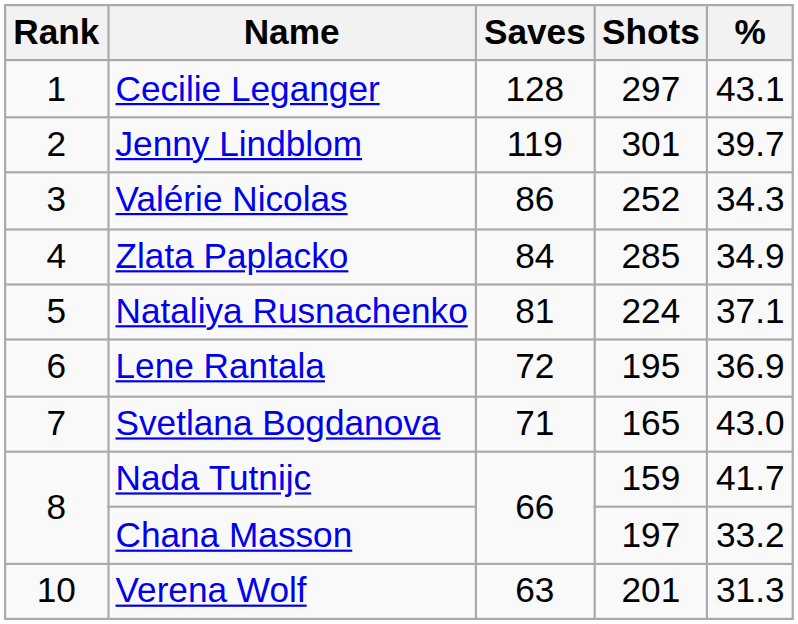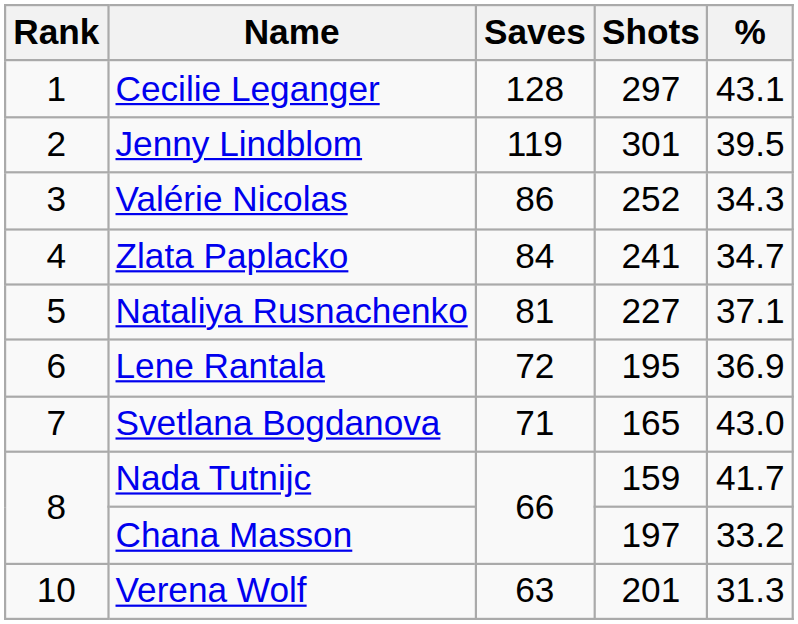 <table class="wikitable" style="text-align: center">
 <tr>
 <th>Rank</th>
 <th>Name</th>
 <th>Saves</th>
 <th>Shots</th>
 <th>%</th>
 </tr>
 <tr>
 <td>1</td>
 <td align=left> <a href='#'>Cecilie Leganger</a></td>
 <td>128</td>
 <td>297</td>
 <td>43.1</td>
 </tr>
 <tr>
 <td>2</td>
 <td align=left> <a href='#'>Jenny Lindblom</a></td>
 <td>119</td>
 <td>301</td>
-<td>39.7</td>
+<td>39.5</td>
 </tr>
 <tr>
 <td>3</td>
 <td align=left> <a href='#'>Valérie Nicolas</a></td>
 <td>86</td>
 <td>252</td>
 <td>34.3</td>
 </tr>
 <tr>
 <td>4</td>
 <td align=left> <a href='#'>Zlata Paplacko</a></td>
 <td>84</td>
-<td>285</td>
-<td>34.9</td>
+<td>241</td>
+<td>34.7</td>
 </tr>
 <tr>
 <td>5</td>
 <td align=left> <a href='#'>Nataliya Rusnachenko</a></td>
 <td>81</td>
-<td>224</td>
+<td>227</td>
 <td>37.1</td>
 </tr>
 <tr>
 <td>6</td>
 <td align=left> <a href='#'>Lene Rantala</a></td>
 <td>72</td>
 <td>195</td>
 <td>36.9</td>
 </tr>
 <tr>
 <td>7</td>
 <td align=left> <a href='#'>Svetlana Bogdanova</a></td>
 <td>71</td>
 <td>165</td>
 <td>43.0</td>
 </tr>
 <tr>
 <td rowspan=2>8</td>
 <td align=left> <a href='#'>Nada Tutnijc</a></td>
 <td rowspan=2>66</td>
 <td>159</td>
 <td>41.7</td>
 </tr>
 <tr>
 <td align=left> <a href='#'>Chana Masson</a></td>
 <td>197</td>
 <td>33.2</td>
 </tr>
 <tr>
 <td>10</td>
 <td align=left> <a href='#'>Verena Wolf</a></td>
 <td>63</td>
 <td>201</td>
 <td>31.3</td>
 </tr>
 </table>
